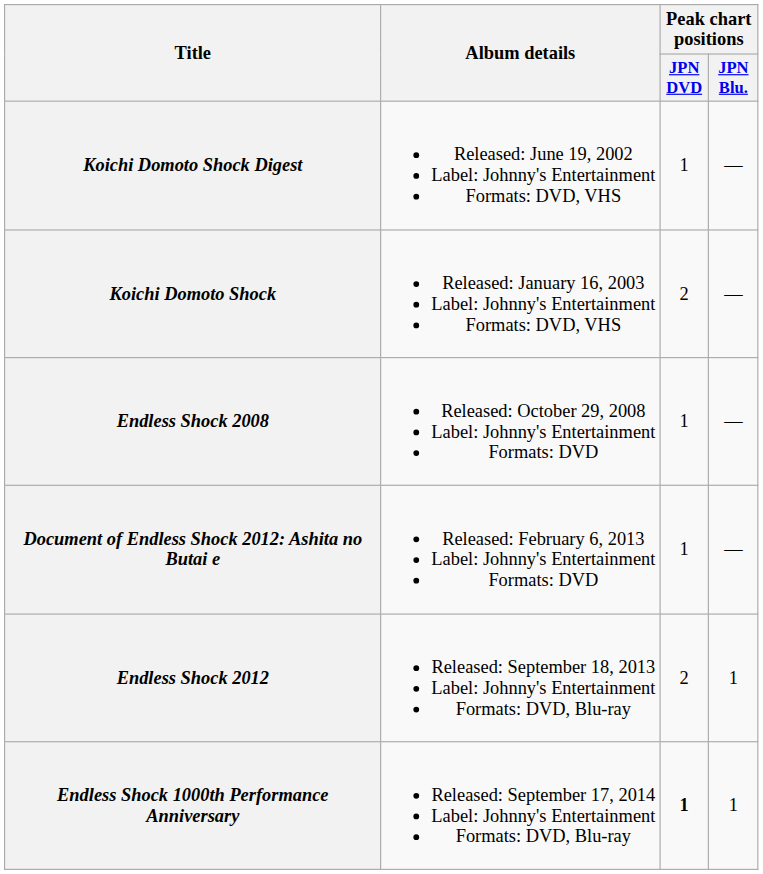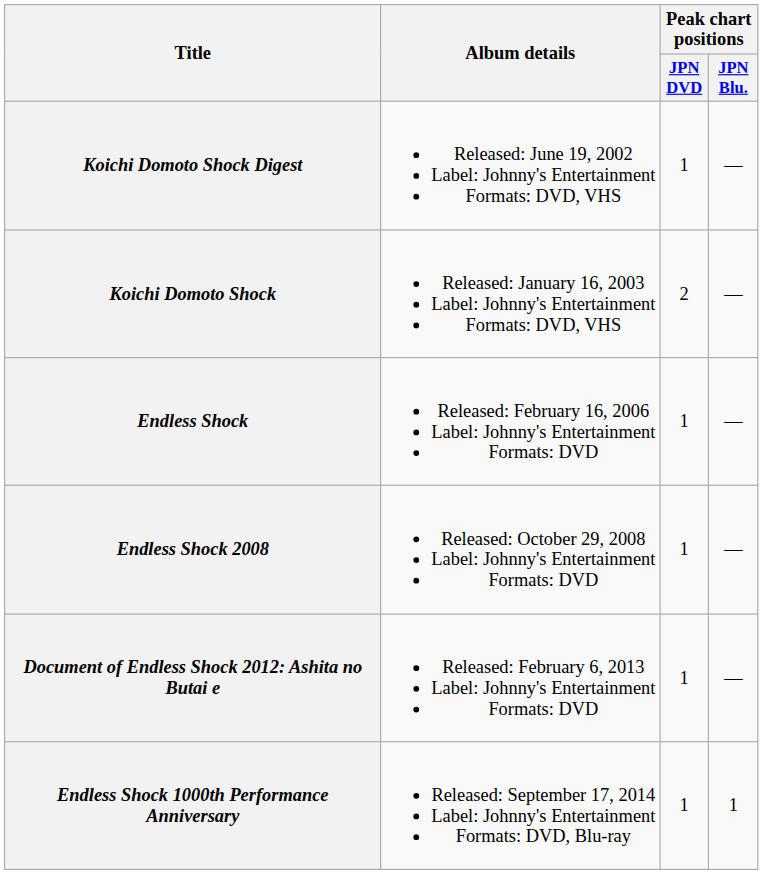 <table class="wikitable plainrowheaders" style="text-align:center;">
 <tr>
 <th rowspan="2" style="width:20em;">Title</th>
 <th rowspan="2">Album details</th>
 <th colspan="2">Peak chart positions</th>
 </tr>
 <tr>
 <th scope="col" style="width:2.5em;font-size:90%;"><a href='#'>JPN<br>DVD</a><br></th>
 <th scope="col" style="width:2.5em;font-size:90%;"><a href='#'>JPN<br>Blu.</a><br></th>
 </tr>
 <tr>
 <th scope="row"><em>Koichi Domoto Shock Digest</em></th>
 <td><br><ul><li>Released: June 19, 2002</li><li>Label: Johnny's Entertainment</li><li>Formats: DVD, VHS</li></ul></td>
 <td>1</td>
 <td>—</td>
 </tr>
 <tr>
 <th scope="row"><em>Koichi Domoto Shock</em></th>
 <td><br><ul><li>Released: January 16, 2003</li><li>Label: Johnny's Entertainment</li><li>Formats: DVD, VHS</li></ul></td>
 <td>2</td>
 <td>—</td>
 </tr>
 <tr>
+<th scope="row"><em>Endless Shock</em></th>
+<td><br><ul><li>Released: February 16, 2006</li><li>Label: Johnny's Entertainment</li><li>Formats: DVD</li></ul></td>
+<td>1</td>
+<td>—</td>
+</tr>
+<tr>
 <th scope="row"><em>Endless Shock 2008</em></th>
 <td><br><ul><li>Released: October 29, 2008</li><li>Label: Johnny's Entertainment</li><li>Formats: DVD</li></ul></td>
 <td>1</td>
 <td>—</td>
 </tr>
 <tr>
 <th scope="row"><em>Document of Endless Shock 2012: Ashita no Butai e</em></th>
 <td><br><ul><li>Released: February 6, 2013</li><li>Label: Johnny's Entertainment</li><li>Formats: DVD</li></ul></td>
 <td>1</td>
 <td>—</td>
 </tr>
 <tr>
-<th scope="row"><em>Endless Shock 2012</em></th>
-<td><br><ul><li>Released: September 18, 2013</li><li>Label: Johnny's Entertainment</li><li>Formats: DVD, Blu-ray</li></ul></td>
-<td>2</td>
-<td>1</td>
-</tr>
-<tr>
 <th scope="row"><em>Endless Shock 1000th Performance Anniversary</em></th>
 <td><br><ul><li>Released: September 17, 2014</li><li>Label: Johnny's Entertainment</li><li>Formats: DVD, Blu-ray</li></ul></td>
-<td><strong>1</strong></td>
+<td>1</td>
 <td>1</td>
 </tr>
 </table>
